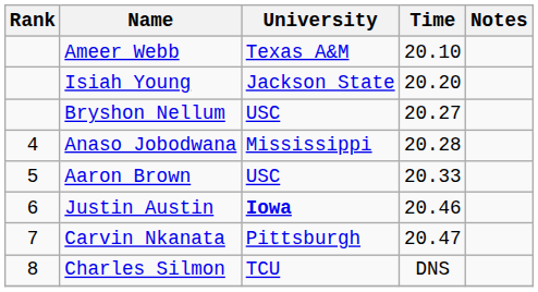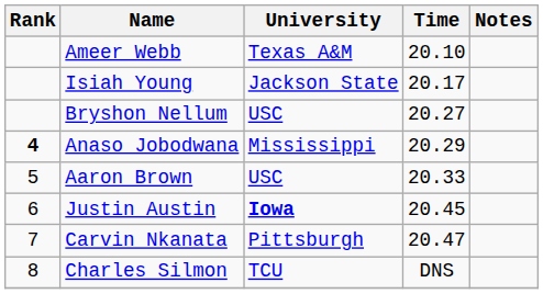 <table class="wikitable sortable" style="text-align:center">
 <tr>
 <th>Rank</th>
 <th>Name</th>
 <th>University</th>
 <th>Time</th>
 <th>Notes</th>
 </tr>
 <tr>
 <td></td>
 <td align=left><a href='#'>Ameer Webb</a></td>
 <td align=left><a href='#'>Texas A&M</a></td>
 <td>20.10</td>
 <td></td>
 </tr>
 <tr>
 <td></td>
 <td align=left><a href='#'>Isiah Young</a></td>
 <td align=left><a href='#'>Jackson State</a></td>
-<td>20.20</td>
+<td>20.17</td>
 <td></td>
 </tr>
 <tr>
 <td></td>
 <td align=left><a href='#'>Bryshon Nellum</a></td>
 <td align=left><a href='#'>USC</a></td>
 <td>20.27</td>
 <td></td>
 </tr>
 <tr>
-<td>4</td>
+<td><strong>4</strong></td>
 <td align=left><a href='#'>Anaso Jobodwana</a> </td>
 <td align=left><a href='#'>Mississippi</a></td>
-<td>20.28</td>
+<td>20.29</td>
 <td></td>
 </tr>
 <tr>
 <td>5</td>
 <td align=left><a href='#'>Aaron Brown</a> </td>
 <td align=left><a href='#'>USC</a></td>
 <td>20.33</td>
 <td></td>
 </tr>
 <tr>
 <td>6</td>
 <td align=left><a href='#'>Justin Austin</a></td>
 <td align=left><strong><a href='#'>Iowa</a></strong></td>
-<td>20.46</td>
+<td>20.45</td>
 <td></td>
 </tr>
 <tr>
 <td>7</td>
 <td align=left><a href='#'>Carvin Nkanata</a></td>
 <td align=left><a href='#'>Pittsburgh</a></td>
 <td>20.47</td>
 <td></td>
 </tr>
 <tr>
 <td>8</td>
 <td align=left><a href='#'>Charles Silmon</a></td>
 <td align=left><a href='#'>TCU</a></td>
 <td>DNS</td>
 <td></td>
 </tr>
 <tr>
 </tr>
 </table>
